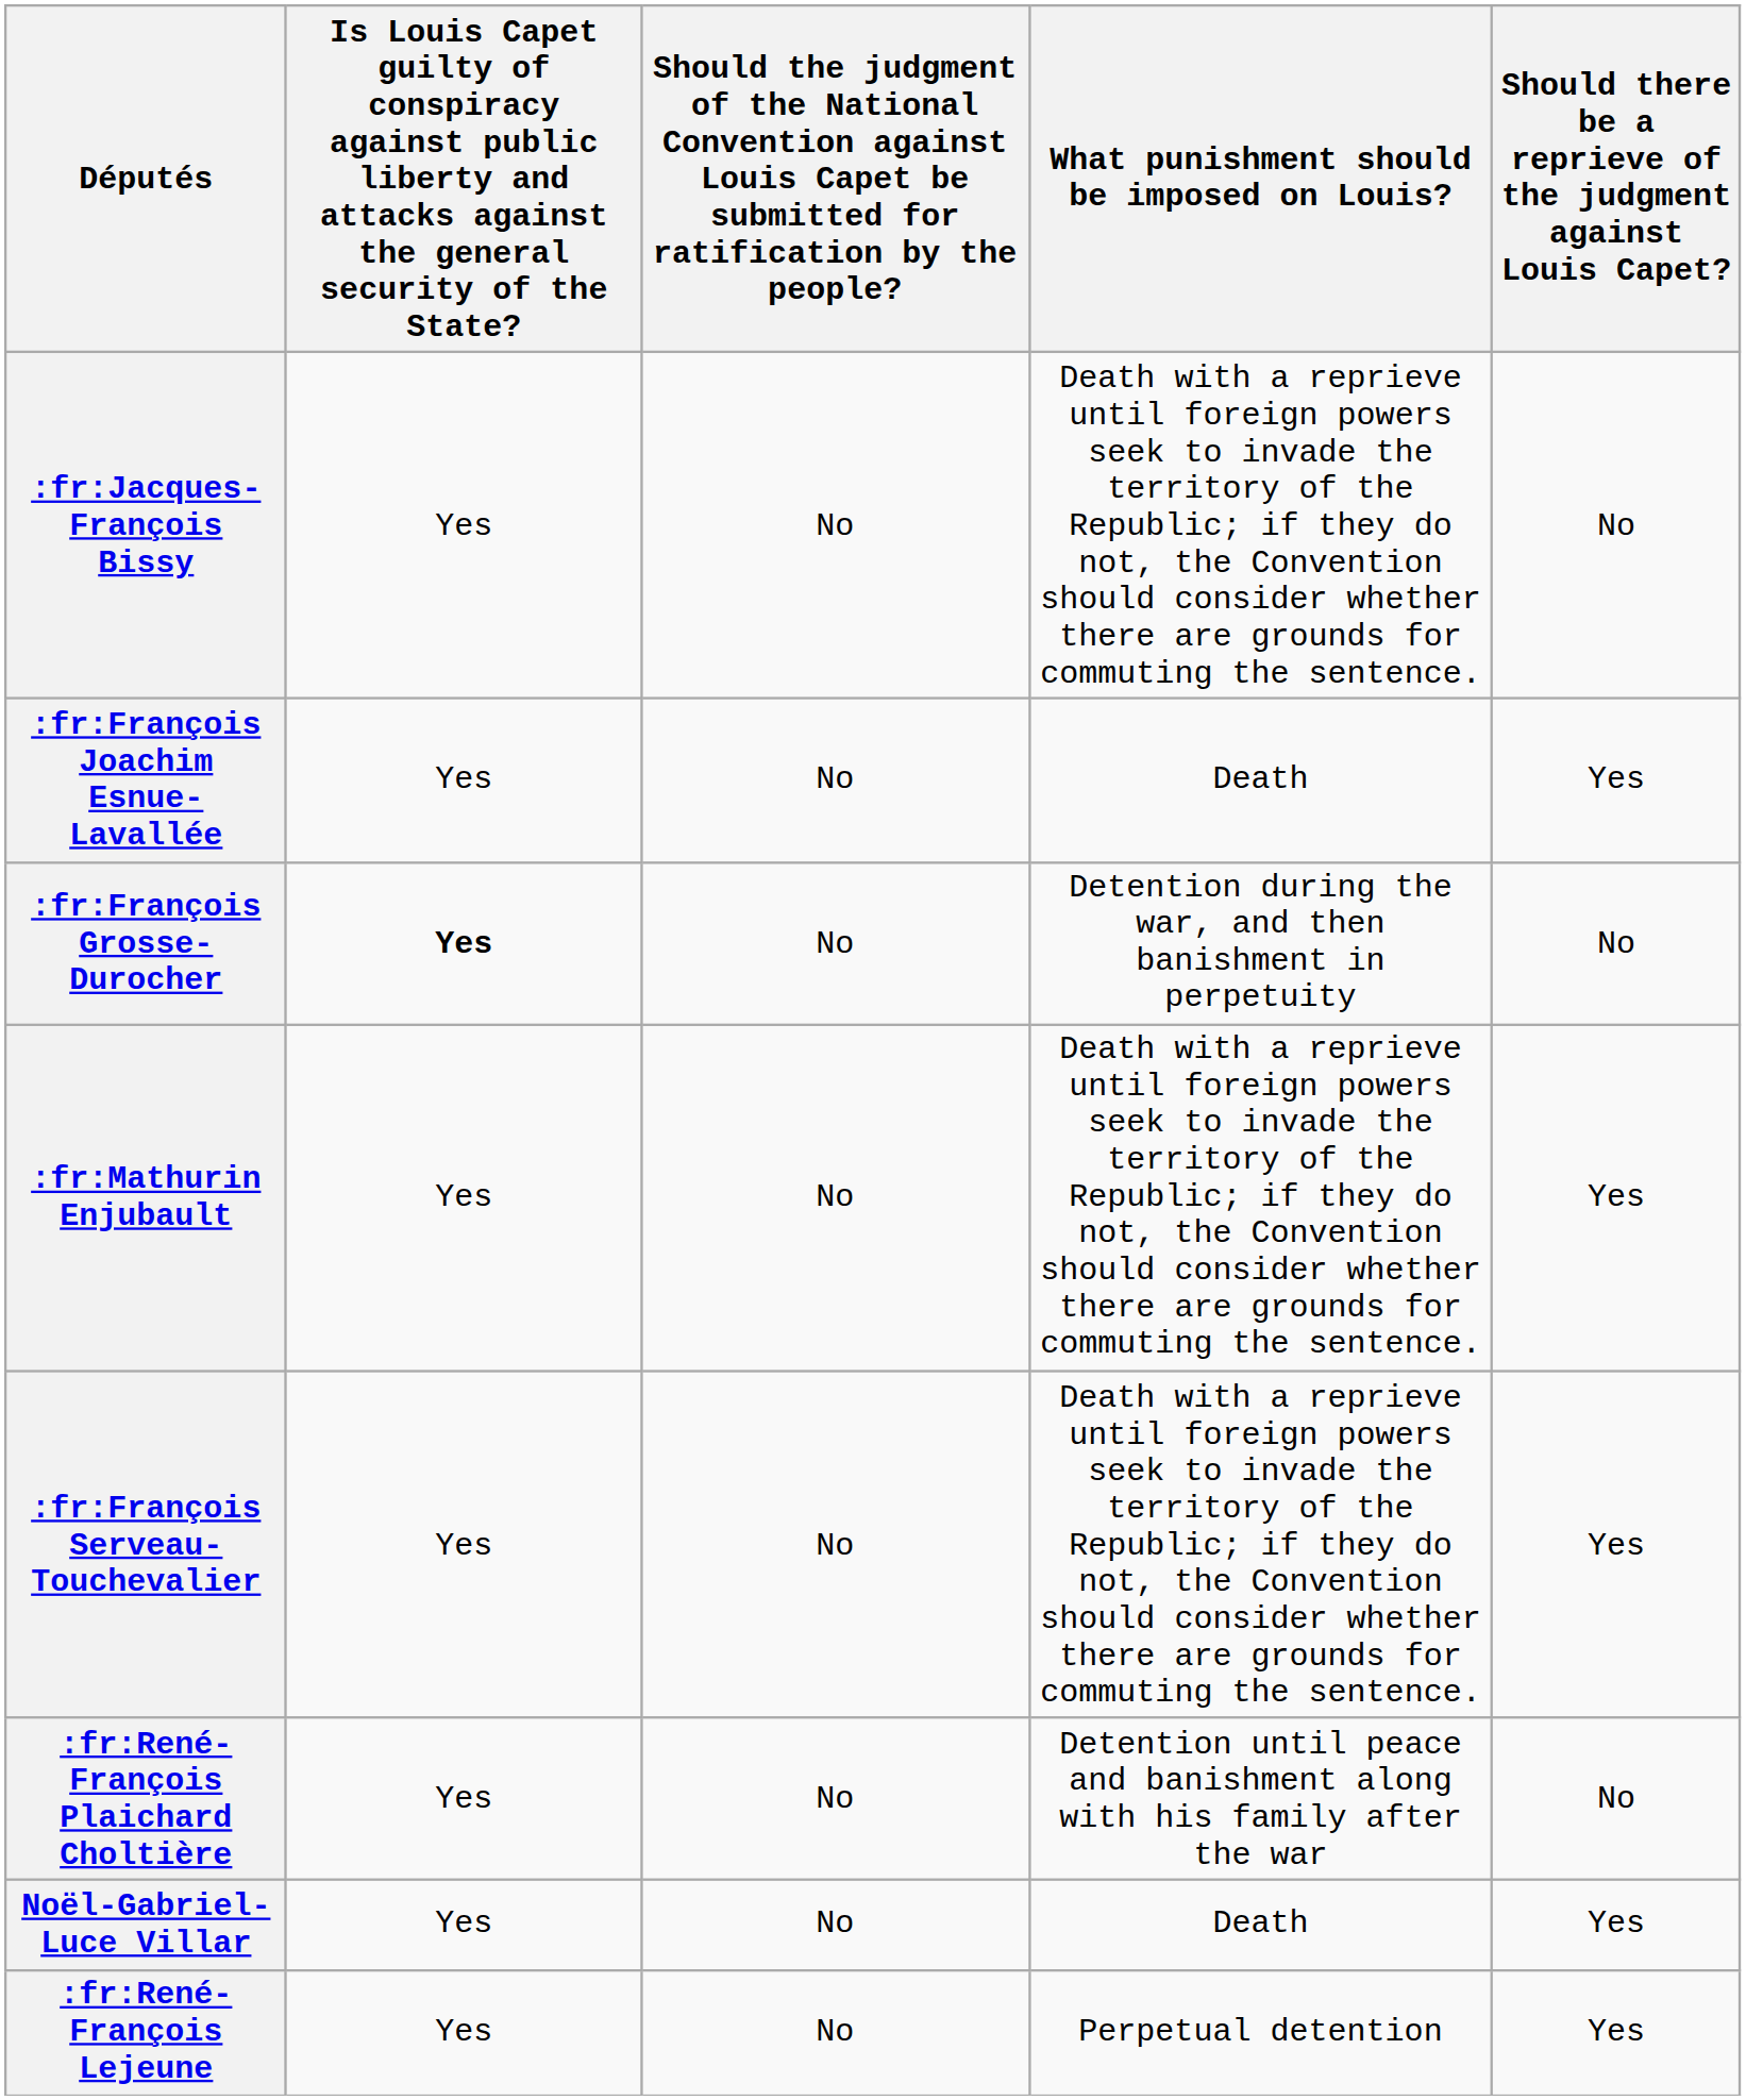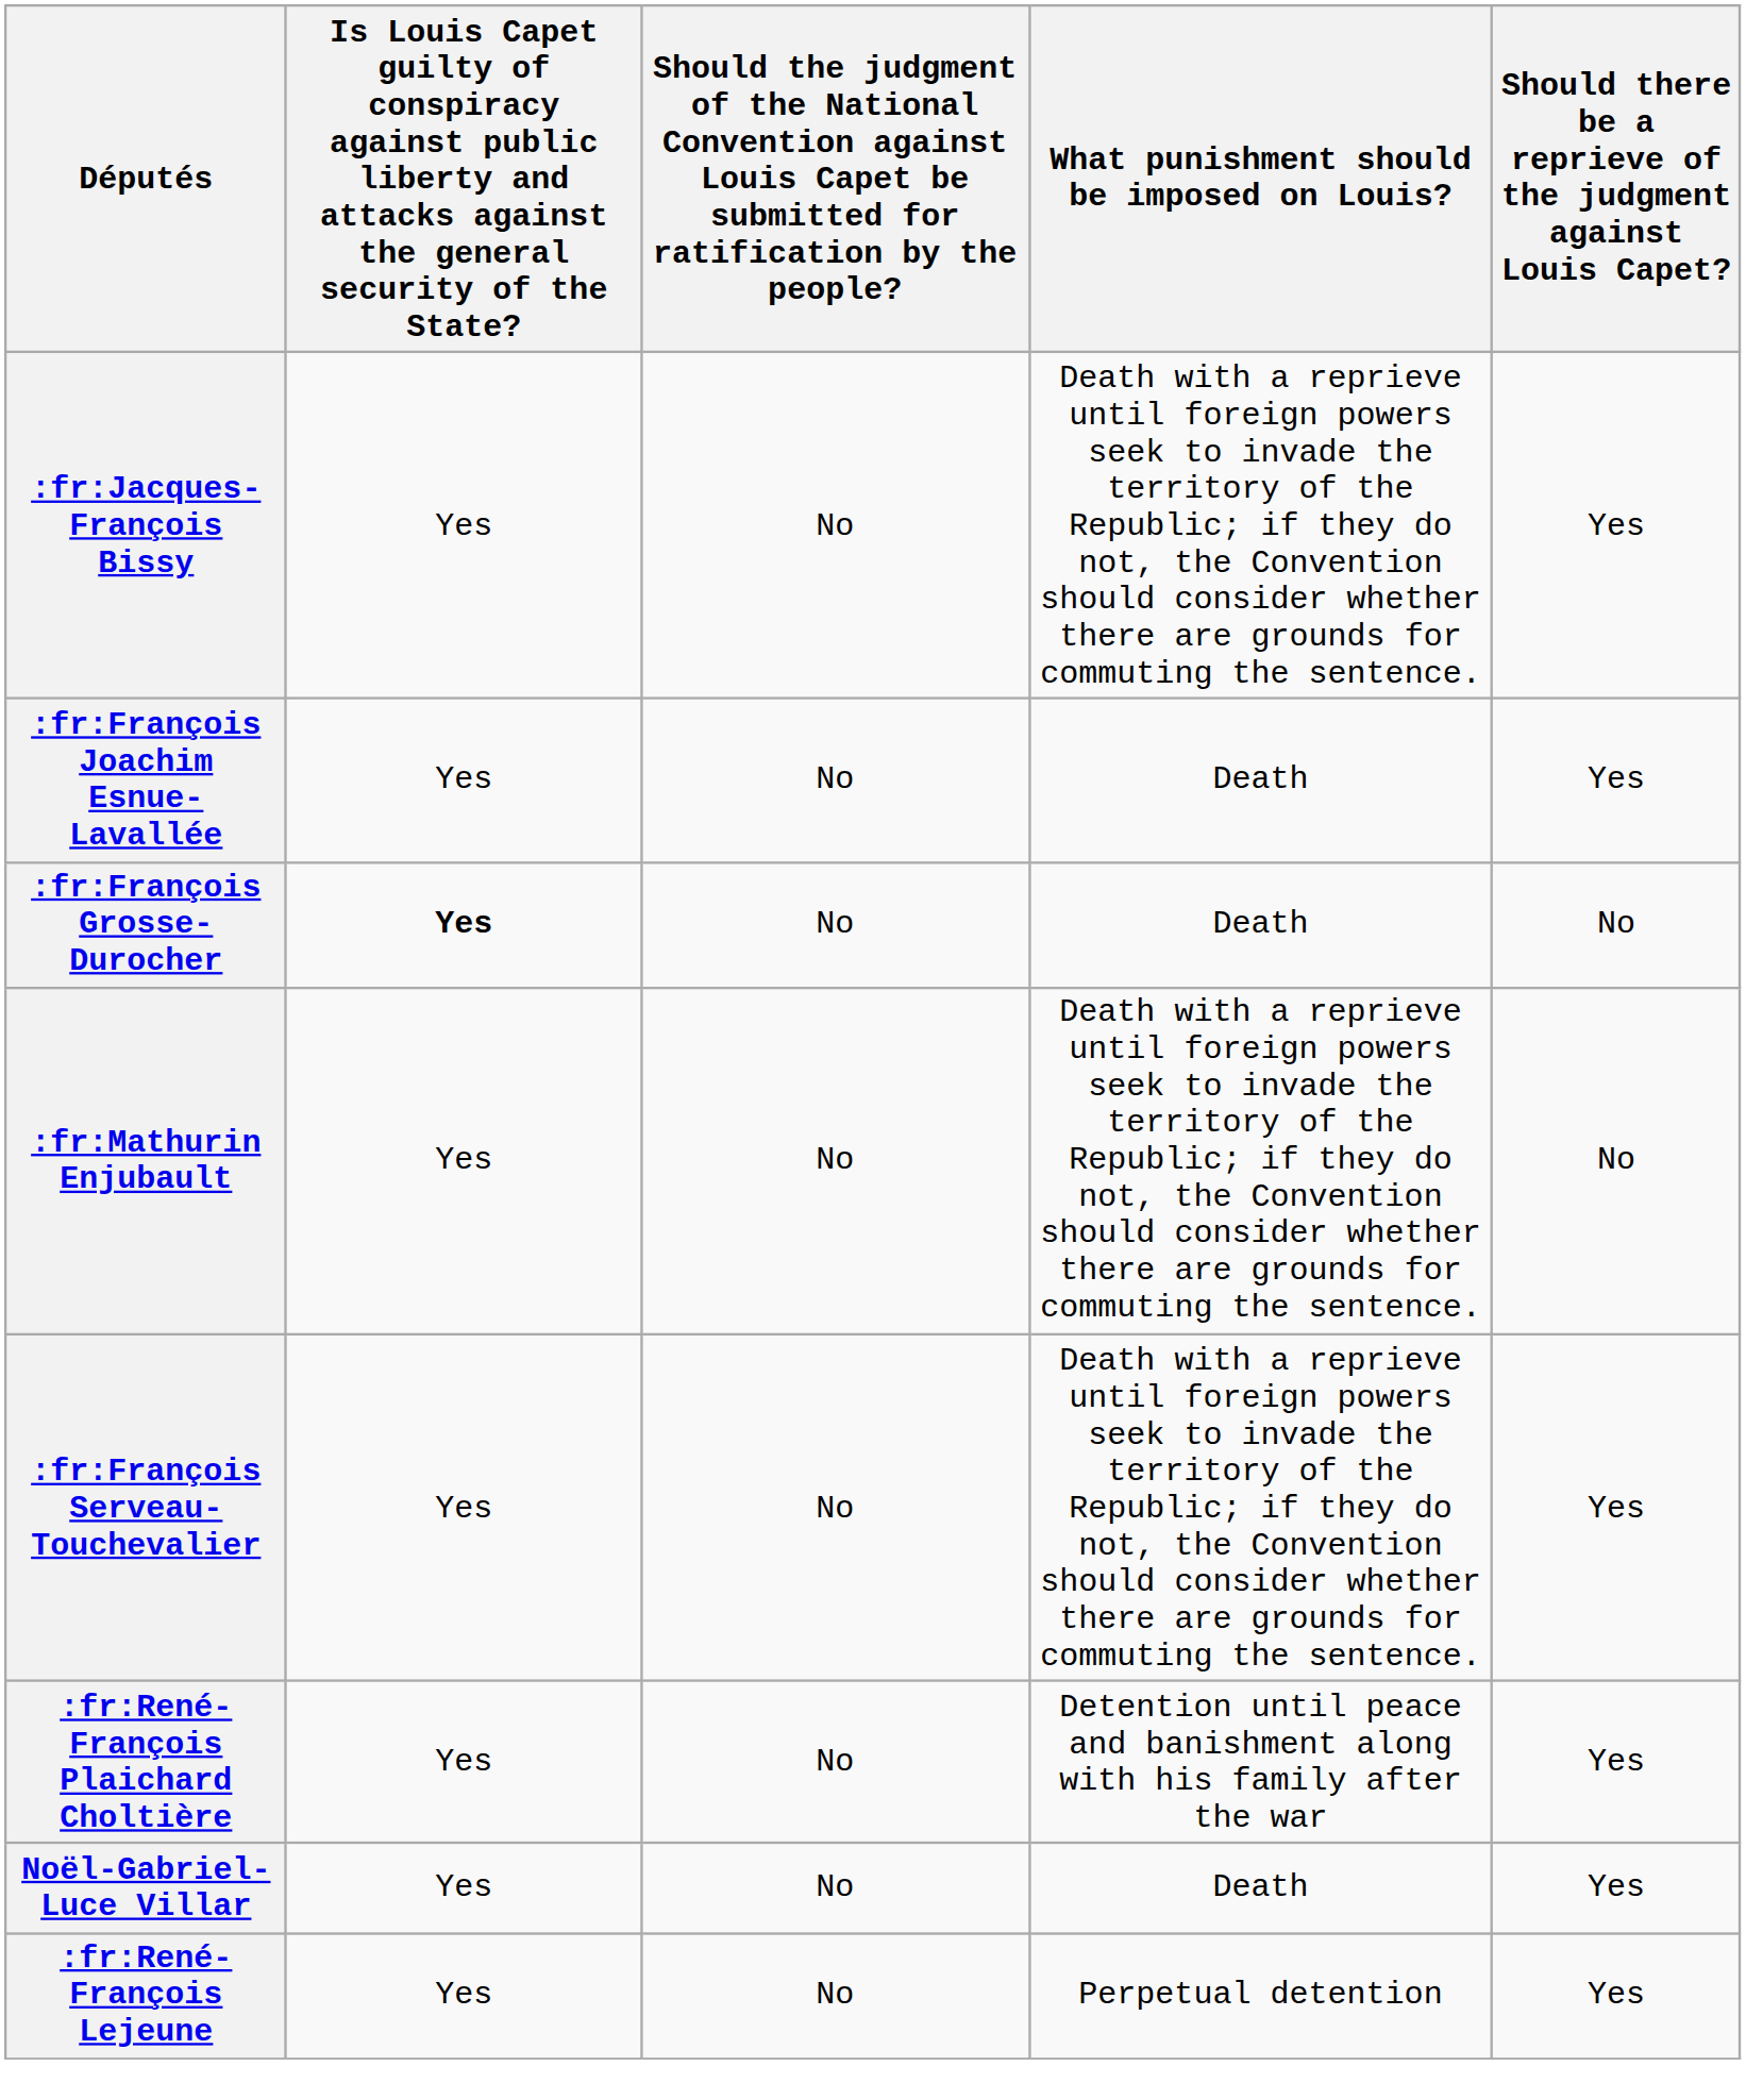 <table class="wikitable sortable" style="text-align:center; width:80%;">
 <tr>
 <th scope=col>Députés</th>
 <th scope=col>Is Louis Capet guilty of conspiracy against public liberty and attacks against the general security of the State?</th>
 <th scope=col>Should the judgment of the National Convention against Louis Capet be submitted for ratification by the people?</th>
 <th scope=col>What punishment should be imposed on Louis?</th>
 <th scope=col>Should there be a reprieve of the judgment against Louis Capet?</th>
 </tr>
 <tr>
 <th scope=row><a href='#'>:fr:Jacques-François Bissy</a></th>
 <td>Yes</td>
 <td>No</td>
 <td>Death with a reprieve until foreign powers seek to invade the territory of the Republic; if they do not, the Convention should consider whether there are grounds for commuting the sentence.</td>
-<td>No</td>
+<td>Yes</td>
 </tr>
 <tr>
 <th scope=row><a href='#'>:fr:François Joachim Esnue-Lavallée</a></th>
 <td>Yes</td>
 <td>No</td>
 <td>Death</td>
 <td>Yes</td>
 </tr>
 <tr>
 <th scope=row><a href='#'>:fr:François Grosse-Durocher</a></th>
 <td><strong>Yes</strong></td>
 <td>No</td>
-<td>Detention during the war, and then banishment in perpetuity</td>
+<td>Death</td>
 <td>No</td>
 </tr>
 <tr>
 <th scope=row><a href='#'>:fr:Mathurin Enjubault</a></th>
 <td>Yes</td>
 <td>No</td>
 <td>Death with a reprieve until foreign powers seek to invade the territory of the Republic; if they do not, the Convention should consider whether there are grounds for commuting the sentence.</td>
-<td>Yes</td>
+<td>No</td>
 </tr>
 <tr>
 <th scope=row><a href='#'>:fr:François Serveau-Touchevalier</a></th>
 <td>Yes</td>
 <td>No</td>
 <td>Death with a reprieve until foreign powers seek to invade the territory of the Republic; if they do not, the Convention should consider whether there are grounds for commuting the sentence.</td>
 <td>Yes</td>
 </tr>
 <tr>
 <th scope=row><a href='#'>:fr:René-François Plaichard Choltière</a></th>
 <td>Yes</td>
 <td>No</td>
 <td>Detention until peace and banishment along with his family after the war</td>
-<td>No</td>
+<td>Yes</td>
 </tr>
 <tr>
 <th scope=row><a href='#'>Noël-Gabriel-Luce Villar</a></th>
 <td>Yes</td>
 <td>No</td>
 <td>Death</td>
 <td>Yes</td>
 </tr>
 <tr>
 <th scope=row><a href='#'>:fr:René-François Lejeune</a></th>
 <td>Yes</td>
 <td>No</td>
 <td>Perpetual detention</td>
 <td>Yes</td>
 </tr>
 </table>
